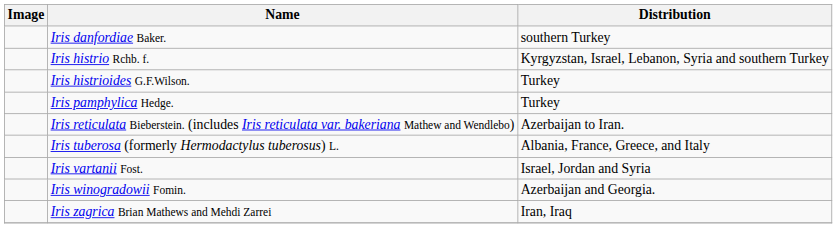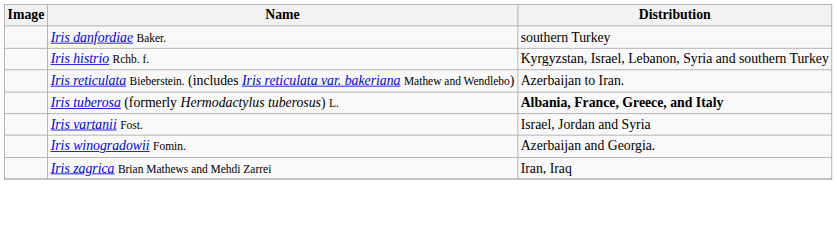 <table class="wikitable collapsible">
 <tr>
 <th>Image</th>
 <th>Name</th>
 <th>Distribution</th>
 </tr>
 <tr>
 <td></td>
 <td><em><a href='#'>Iris danfordiae</a></em> <small>Baker.</small></td>
 <td>southern Turkey</td>
 </tr>
 <tr>
 <td></td>
 <td><em><a href='#'>Iris histrio</a></em> <small>Rchb. f.</small></td>
 <td>Kyrgyzstan, Israel, Lebanon, Syria and southern Turkey</td>
 </tr>
 <tr>
 <td></td>
-<td><em><a href='#'>Iris histrioides</a></em> <small>G.F.Wilson.</small></td>
-<td>Turkey</td>
-</tr>
-<tr>
-<td></td>
-<td><em><a href='#'>Iris pamphylica</a></em> <small>Hedge.</small></td>
-<td>Turkey</td>
-</tr>
-<tr>
-<td></td>
 <td><em><a href='#'>Iris reticulata</a></em> <small>Bieberstein.</small> (includes <em><a href='#'>Iris reticulata var. bakeriana</a></em> <small>Mathew and Wendlebo</small>)</td>
 <td>Azerbaijan to Iran.</td>
 </tr>
 <tr>
 <td></td>
 <td><em><a href='#'>Iris tuberosa</a></em> (formerly <em>Hermodactylus tuberosus</em>) <small>L.</small></td>
-<td>Albania, France, Greece, and Italy</td>
+<td><strong>Albania, France, Greece, and Italy</strong></td>
 </tr>
 <tr>
 <td></td>
 <td><em><a href='#'>Iris vartanii</a></em> <small>Fost.</small></td>
 <td>Israel, Jordan and Syria</td>
 </tr>
 <tr>
 <td></td>
 <td><em><a href='#'>Iris winogradowii</a></em> <small>Fomin.</small></td>
 <td>Azerbaijan and Georgia.</td>
 </tr>
 <tr>
 <td></td>
 <td><em><a href='#'>Iris zagrica</a></em> <small>Brian Mathews and Mehdi Zarrei</small></td>
 <td>Iran, Iraq</td>
 </tr>
 <tr>
 </tr>
 </table>
